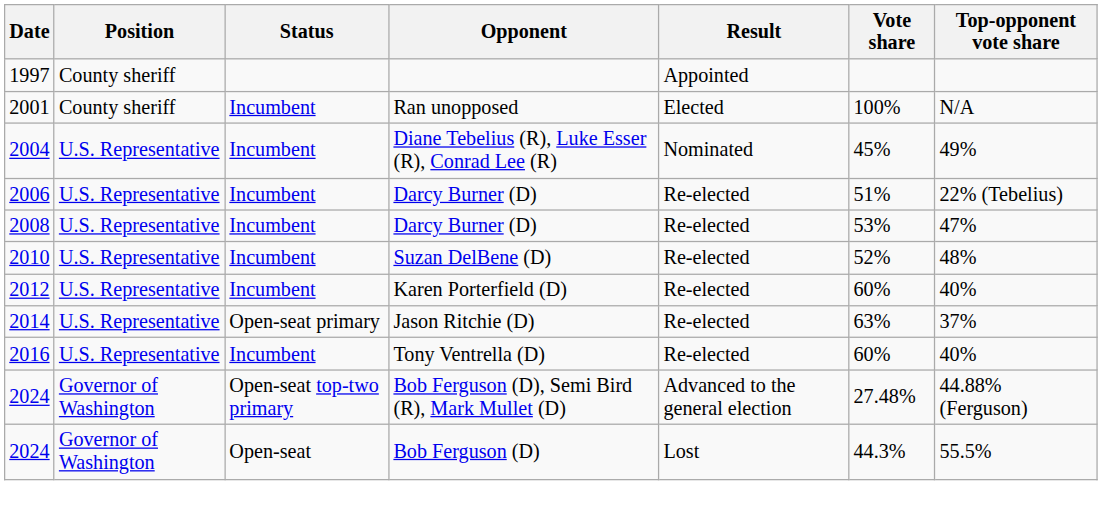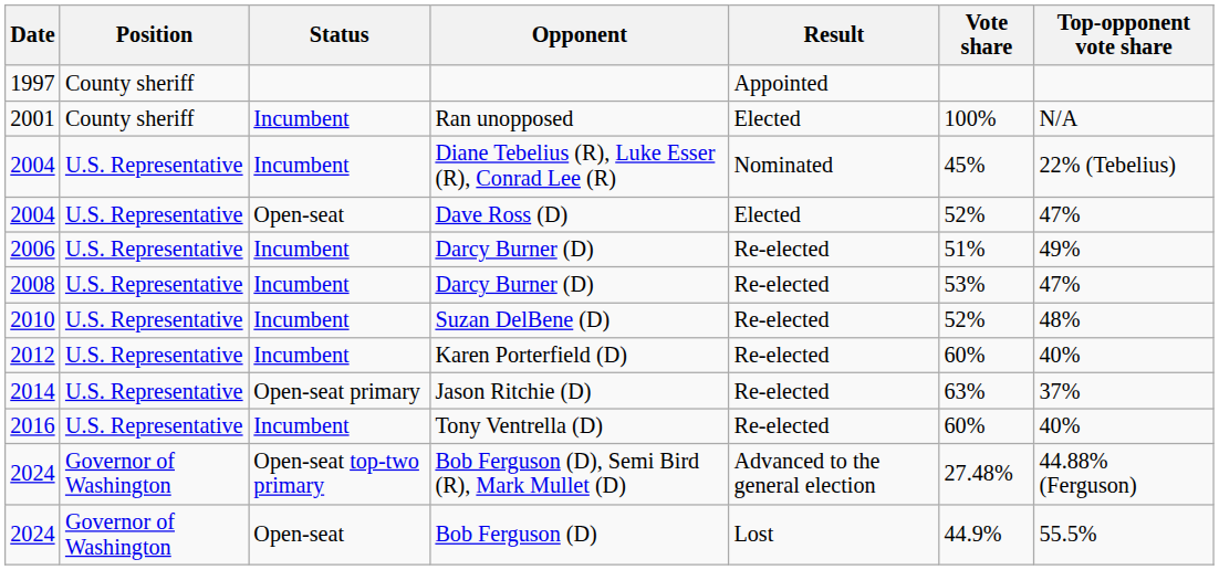 <table class="wikitable">
 <tr>
 <th>Date</th>
 <th>Position</th>
 <th>Status</th>
 <th>Opponent</th>
 <th>Result</th>
 <th>Vote share</th>
 <th>Top-opponent vote share</th>
 </tr>
 <tr>
 <td>1997</td>
 <td>County sheriff</td>
 <td></td>
 <td></td>
 <td>Appointed</td>
 <td></td>
 <td></td>
 </tr>
 <tr>
 <td>2001</td>
 <td>County sheriff</td>
 <td><a href='#'>Incumbent</a></td>
 <td>Ran unopposed</td>
 <td>Elected</td>
 <td>100%</td>
 <td>N/A</td>
 </tr>
 <tr>
 <td><a href='#'>2004</a></td>
 <td><a href='#'>U.S. Representative</a></td>
 <td><a href='#'>Incumbent</a></td>
 <td><a href='#'>Diane Tebelius</a> (R), <a href='#'>Luke Esser</a> (R), <a href='#'>Conrad Lee</a> (R)</td>
 <td>Nominated</td>
 <td>45%</td>
-<td>49%</td>
+<td>22% (Tebelius)</td>
+</tr>
+<tr>
+<td><a href='#'>2004</a></td>
+<td><a href='#'>U.S. Representative</a></td>
+<td>Open-seat</td>
+<td><a href='#'>Dave Ross</a> (D)</td>
+<td>Elected</td>
+<td>52%</td>
+<td>47%</td>
 </tr>
 <tr>
 <td><a href='#'>2006</a></td>
 <td><a href='#'>U.S. Representative</a></td>
 <td><a href='#'>Incumbent</a></td>
 <td><a href='#'>Darcy Burner</a> (D)</td>
 <td>Re-elected</td>
 <td>51%</td>
-<td>22% (Tebelius)</td>
+<td>49%</td>
 </tr>
 <tr>
 <td><a href='#'>2008</a></td>
 <td><a href='#'>U.S. Representative</a></td>
 <td><a href='#'>Incumbent</a></td>
 <td><a href='#'>Darcy Burner</a> (D)</td>
 <td>Re-elected</td>
 <td>53%</td>
 <td>47%</td>
 </tr>
 <tr>
 <td><a href='#'>2010</a></td>
 <td><a href='#'>U.S. Representative</a></td>
 <td><a href='#'>Incumbent</a></td>
 <td><a href='#'>Suzan DelBene</a> (D)</td>
 <td>Re-elected</td>
 <td>52%</td>
 <td>48%</td>
 </tr>
 <tr>
 <td><a href='#'>2012</a></td>
 <td><a href='#'>U.S. Representative</a></td>
 <td><a href='#'>Incumbent</a></td>
 <td>Karen Porterfield (D)</td>
 <td>Re-elected</td>
 <td>60%</td>
 <td>40%</td>
 </tr>
 <tr>
 <td><a href='#'>2014</a></td>
 <td><a href='#'>U.S. Representative</a></td>
 <td>Open-seat primary</td>
 <td>Jason Ritchie (D)</td>
 <td>Re-elected</td>
 <td>63%</td>
 <td>37%</td>
 </tr>
 <tr>
 <td><a href='#'>2016</a></td>
 <td><a href='#'>U.S. Representative</a></td>
 <td><a href='#'>Incumbent</a></td>
 <td>Tony Ventrella (D)</td>
 <td>Re-elected</td>
 <td>60%</td>
 <td>40%</td>
 </tr>
 <tr>
 <td><a href='#'>2024</a></td>
 <td><a href='#'>Governor of Washington</a></td>
 <td>Open-seat <a href='#'>top-two primary</a></td>
 <td><a href='#'>Bob Ferguson</a> (D), Semi Bird (R), <a href='#'>Mark Mullet</a> (D)</td>
 <td>Advanced to the general election</td>
 <td>27.48%</td>
 <td>44.88% (Ferguson)</td>
 </tr>
 <tr>
 <td><a href='#'>2024</a></td>
 <td><a href='#'>Governor of Washington</a></td>
 <td>Open-seat</td>
 <td><a href='#'>Bob Ferguson</a> (D)</td>
 <td>Lost</td>
-<td>44.3%</td>
+<td>44.9%</td>
 <td>55.5%</td>
 </tr>
 </table>
